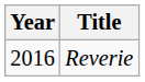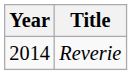 <table class="wikitable">
 <tr>
 <th>Year</th>
 <th>Title</th>
 </tr>
 <tr>
-<td>2016</td>
+<td>2014</td>
 <td><em>Reverie</em></td>
 </tr>
 </table>
